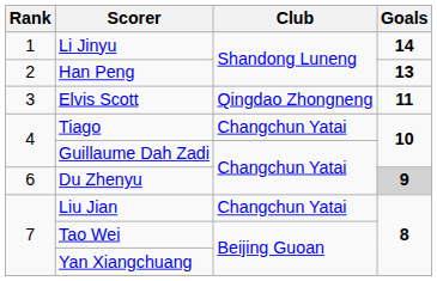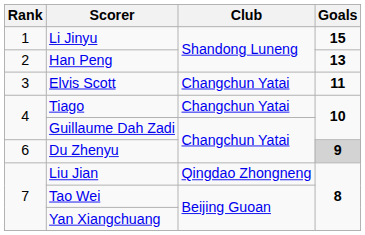 <table class="wikitable">
 <tr>
 <th>Rank</th>
 <th>Scorer</th>
 <th>Club</th>
 <th>Goals</th>
 </tr>
 <tr>
 <td align=center>1</td>
 <td> <a href='#'>Li Jinyu</a></td>
 <td rowspan=2><a href='#'>Shandong Luneng</a></td>
-<td align=center><strong>14</strong></td>
+<td align=center><strong>15</strong></td>
 </tr>
 <tr>
 <td align=center>2</td>
 <td> <a href='#'>Han Peng</a></td>
 <td align=center><strong>13</strong></td>
 </tr>
 <tr>
 <td align=center>3</td>
 <td> <a href='#'>Elvis Scott</a></td>
-<td><a href='#'>Qingdao Zhongneng</a></td>
+<td><a href='#'>Changchun Yatai</a></td>
 <td align=center><strong>11</strong></td>
 </tr>
 <tr>
 <td rowspan=2 align=center>4</td>
 <td> <a href='#'>Tiago</a></td>
 <td><a href='#'>Changchun Yatai</a></td>
 <td rowspan=2 align=center><strong>10</strong></td>
 </tr>
 <tr>
 <td> <a href='#'>Guillaume Dah Zadi</a></td>
 <td rowspan=2><a href='#'>Changchun Yatai</a></td>
 </tr>
 <tr>
 <td align=center>6</td>
 <td> <a href='#'>Du Zhenyu</a></td>
 <td align=center style="background: lightgrey;"><strong>9</strong></td>
 </tr>
 <tr>
 <td rowspan=3 align=center>7</td>
 <td> <a href='#'>Liu Jian</a></td>
-<td><a href='#'>Changchun Yatai</a></td>
+<td><a href='#'>Qingdao Zhongneng</a></td>
 <td rowspan=3 align=center><strong>8</strong></td>
 </tr>
 <tr>
 <td> <a href='#'>Tao Wei</a></td>
 <td rowspan=2><a href='#'>Beijing Guoan</a></td>
 </tr>
 <tr>
 <td> <a href='#'>Yan Xiangchuang</a></td>
 </tr>
 </table>
